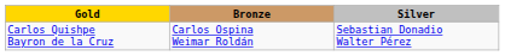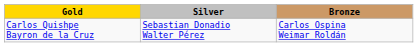 <table class="wikitable" style="text-align:left">
 <tr align="center">
 <td width=200 bgcolor=gold><strong>Gold</strong></td>
+<td width=200 bgcolor=silver><strong>Silver</strong></td>
 <td width=200 bgcolor=CC9966><strong>Bronze</strong></td>
-<td width=200 bgcolor=silver><strong>Silver</strong></td>
 </tr>
 <tr>
 <td><a href='#'>Carlos Quishpe</a><br><a href='#'>Bayron de la Cruz</a><br><em></em></td>
+<td><a href='#'>Sebastian Donadio</a><br><a href='#'>Walter Pérez</a><br><em></em></td>
 <td><a href='#'>Carlos Ospina</a><br><a href='#'>Weimar Roldán</a><br><em></em></td>
-<td><a href='#'>Sebastian Donadio</a><br><a href='#'>Walter Pérez</a><br><em></em></td>
 </tr>
 </table>
